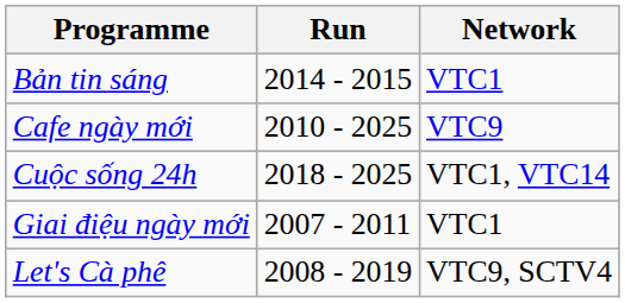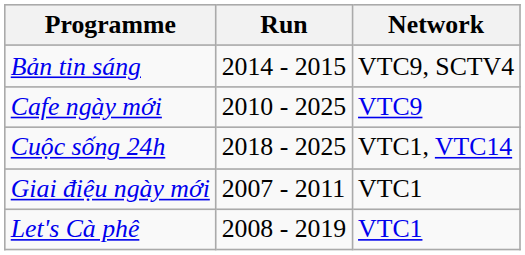 <table class="wikitable">
 <tr>
 <th>Programme</th>
 <th>Run</th>
 <th>Network</th>
 </tr>
 <tr>
 <td><em><a href='#'>Bản tin sáng</a></em></td>
 <td>2014 - 2015</td>
-<td><a href='#'>VTC1</a></td>
+<td>VTC9, SCTV4</td>
 </tr>
 <tr>
 <td><em><a href='#'>Cafe ngày mới</a></em></td>
 <td>2010 - 2025</td>
 <td><a href='#'>VTC9</a></td>
 </tr>
 <tr>
 <td><em><a href='#'>Cuộc sống 24h</a></em></td>
 <td>2018 - 2025</td>
 <td>VTC1, <a href='#'>VTC14</a></td>
 </tr>
 <tr>
 <td><em><a href='#'>Giai điệu ngày mới</a></em></td>
 <td>2007 - 2011</td>
 <td>VTC1</td>
 </tr>
 <tr>
 <td><em><a href='#'>Let's Cà phê</a></em></td>
 <td>2008 - 2019</td>
-<td>VTC9, SCTV4</td>
+<td><a href='#'>VTC1</a></td>
 </tr>
 </table>
